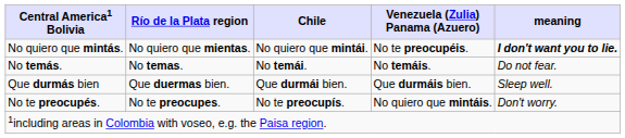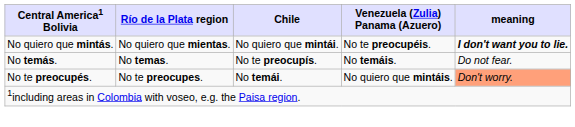 <table class="wikitable" style="margin:auto;">
 <tr>
 <th style="background:#e0e0ff;">Central America<sup>1</sup><br>Bolivia</th>
 <th style="background:#e0e0ff;"><a href='#'>Río de la Plata</a> region</th>
 <th style="background:#e0e0ff;">Chile</th>
 <th style="background:#e0e0ff;">Venezuela (<a href='#'>Zulia</a>)<br>Panama (Azuero)</th>
 <th style="background:#e0e0ff;">meaning</th>
 </tr>
 <tr>
 <td>No quiero que <strong>mintás</strong>.</td>
 <td>No quiero que <strong>mientas</strong>.</td>
 <td>No quiero que <strong>mintái</strong>.</td>
 <td>No te <strong>preocupéis</strong>.</td>
 <td><strong><em>I don't want you to lie.</em></strong></td>
 </tr>
 <tr>
 <td>No <strong>temás</strong>.</td>
 <td>No <strong>temas</strong>.</td>
-<td>No <strong>temái</strong>.</td>
+<td>No te <strong>preocupís</strong>.</td>
 <td>No <strong>temáis</strong>.</td>
 <td><em>Do not fear.</em></td>
 </tr>
 <tr>
-<td>Que <strong>durmás</strong> bien</td>
-<td>Que <strong>duermas</strong> bien.</td>
-<td>Que <strong>durmái</strong> bien.</td>
-<td>Que <strong>durmáis</strong> bien.</td>
-<td><em>Sleep well.</em></td>
-</tr>
-<tr>
 <td>No te <strong>preocupés</strong>.</td>
 <td>No te <strong>preocupes</strong>.</td>
-<td>No te <strong>preocupís</strong>.</td>
+<td>No <strong>temái</strong>.</td>
 <td>No quiero que <strong>mintáis</strong>.</td>
-<td><em>Don't worry.</em></td>
+<td style="background: lightsalmon;"><em>Don't worry.</em></td>
 </tr>
 <tr>
 <td colspan=5><sup>1</sup>including areas in <a href='#'>Colombia</a> with voseo, e.g. the <a href='#'>Paisa region</a>.</td>
 </tr>
 </table>
